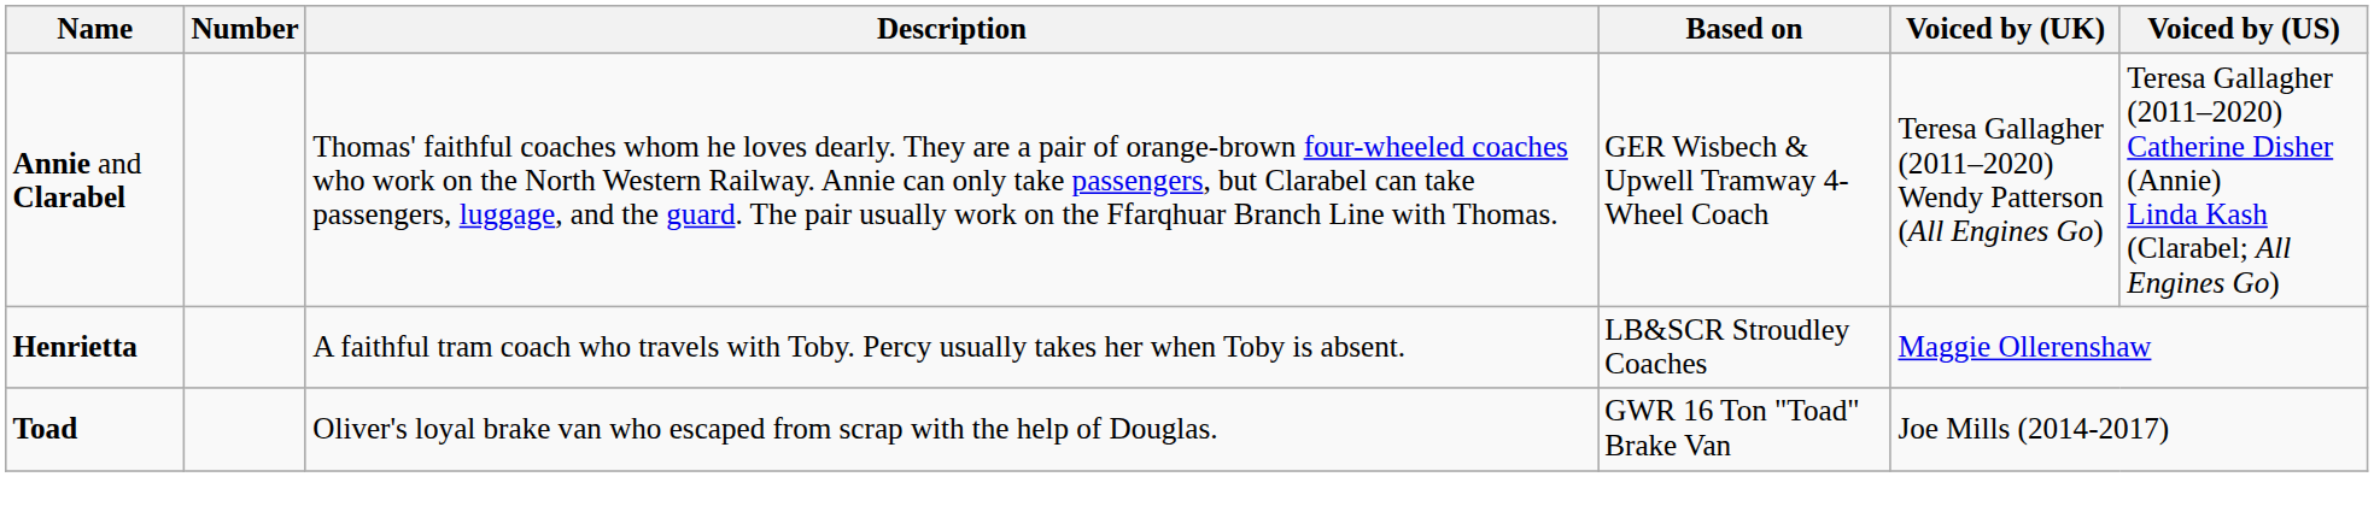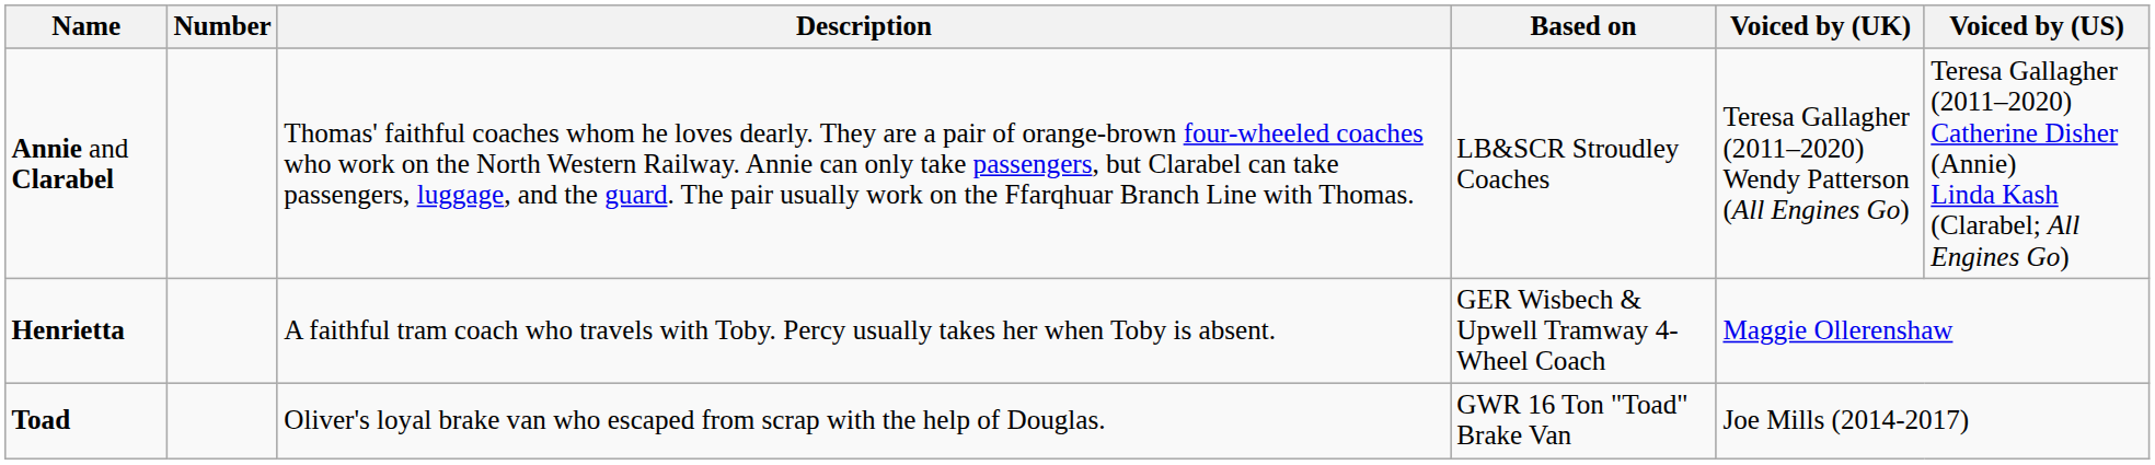 <table class="wikitable">
 <tr>
 <th>Name</th>
 <th>Number</th>
 <th>Description</th>
 <th>Based on</th>
 <th>Voiced by (UK)</th>
 <th>Voiced by (US)</th>
 </tr>
 <tr>
 <td><strong>Annie</strong> and <strong>Clarabel</strong></td>
 <td></td>
 <td>Thomas' faithful coaches whom he loves dearly. They are a pair of orange-brown <a href='#'>four-wheeled coaches</a> who work on the North Western Railway. Annie can only take <a href='#'>passengers</a>, but Clarabel can take passengers, <a href='#'>luggage</a>, and the <a href='#'>guard</a>. The pair usually work on the Ffarqhuar Branch Line with Thomas.</td>
-<td>GER Wisbech & Upwell Tramway 4-Wheel Coach</td>
+<td>LB&SCR Stroudley Coaches</td>
 <td>Teresa Gallagher (2011–2020)<br>Wendy Patterson (<em>All Engines Go</em>)</td>
 <td>Teresa Gallagher (2011–2020)<br><a href='#'>Catherine Disher</a> (Annie)<br><a href='#'>Linda Kash</a> (Clarabel; <em>All Engines Go</em>)</td>
 </tr>
 <tr>
 <td><strong>Henrietta</strong></td>
 <td></td>
 <td>A faithful tram coach who travels with Toby. Percy usually takes her when Toby is absent.</td>
-<td>LB&SCR Stroudley Coaches</td>
+<td>GER Wisbech & Upwell Tramway 4-Wheel Coach</td>
 <td colspan="2"><a href='#'>Maggie Ollerenshaw</a></td>
 </tr>
 <tr>
 <td><strong>Toad</strong></td>
 <td></td>
 <td>Oliver's loyal brake van who escaped from scrap with the help of Douglas.</td>
 <td>GWR 16 Ton "Toad" Brake Van</td>
 <td colspan="2">Joe Mills (2014-2017)</td>
 </tr>
 </table>
